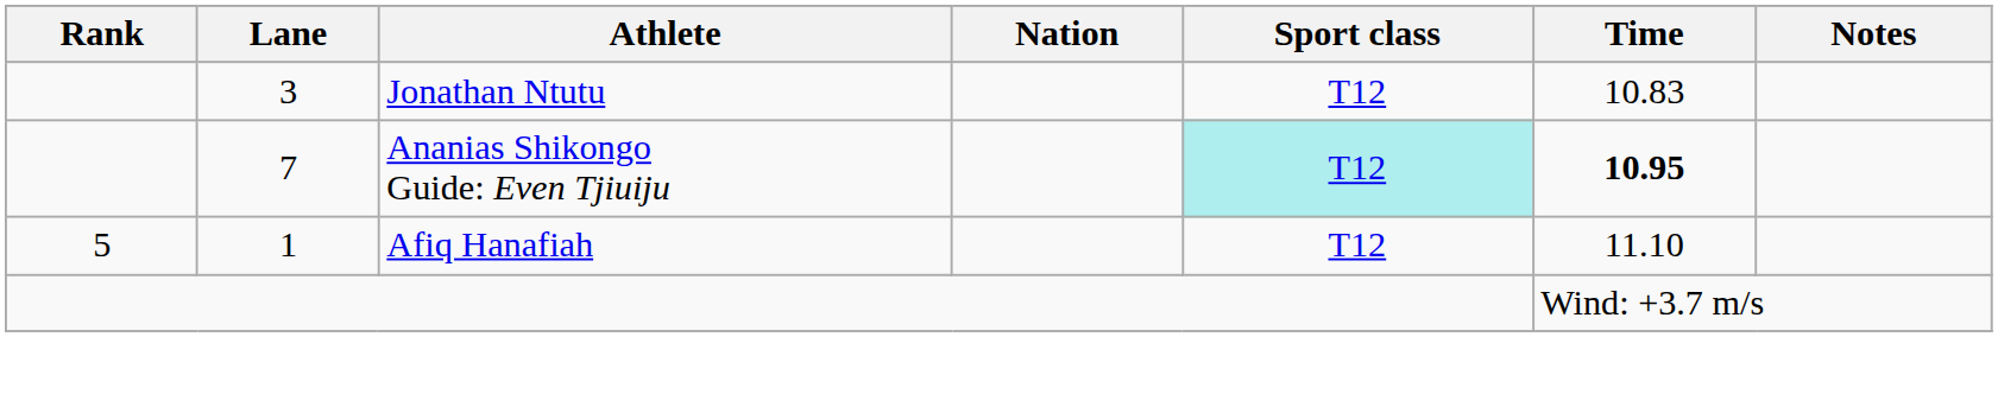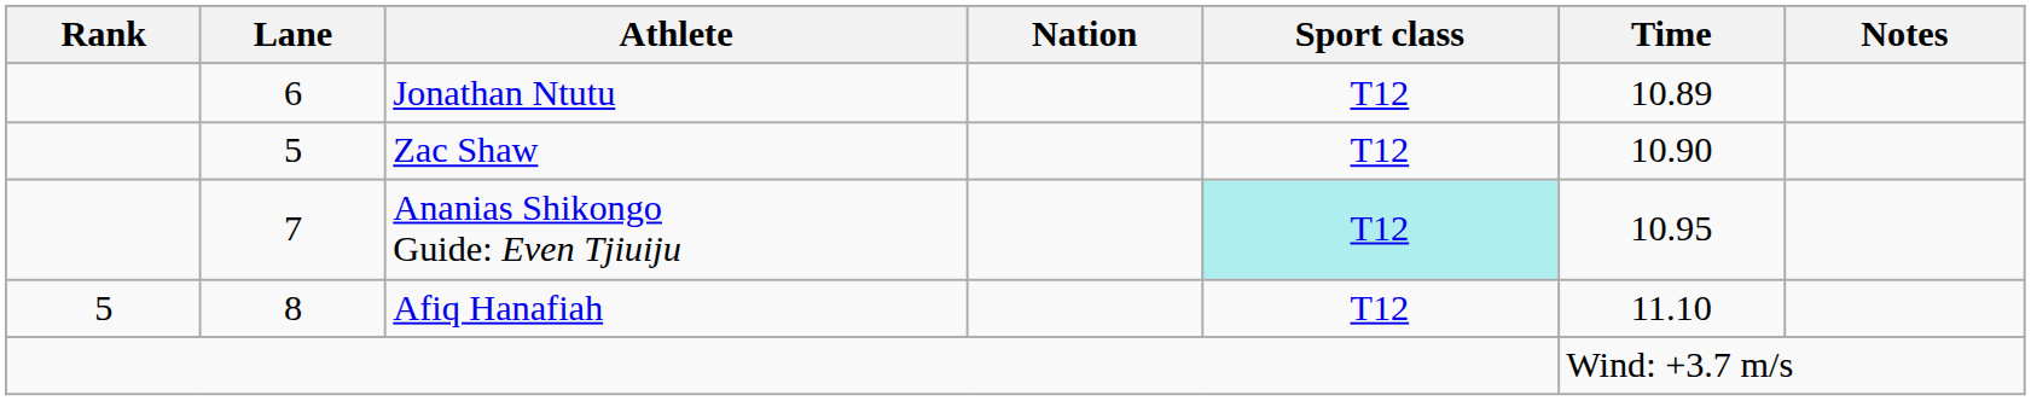 <table class="wikitable sortable" style="text-align:center;width: 70%;">
 <tr>
 <th scope="col">Rank</th>
 <th scope="col">Lane</th>
 <th scope="col">Athlete</th>
 <th scope="col">Nation</th>
 <th scope="col">Sport class</th>
 <th scope="col">Time</th>
 <th scope="col">Notes</th>
 </tr>
 <tr>
 <td></td>
-<td>3</td>
+<td>6</td>
 <td align=left><a href='#'>Jonathan Ntutu</a></td>
 <td align=left></td>
 <td><a href='#'>T12</a></td>
-<td>10.83</td>
+<td>10.89</td>
+<td></td>
+</tr>
+<tr>
+<td></td>
+<td>5</td>
+<td align=left><a href='#'>Zac Shaw</a></td>
+<td align=left></td>
+<td><a href='#'>T12</a></td>
+<td>10.90</td>
 <td></td>
 </tr>
 <tr>
 <td></td>
 <td>7</td>
 <td align=left><a href='#'>Ananias Shikongo</a><br>Guide: <em>Even Tjiuiju</em></td>
 <td align=left></td>
 <td style="background: paleturquoise;"><a href='#'>T12</a></td>
-<td><strong>10.95</strong></td>
+<td>10.95</td>
 <td></td>
 </tr>
 <tr>
 <td>5</td>
-<td>1</td>
+<td>8</td>
 <td align=left><a href='#'>Afiq Hanafiah</a></td>
 <td align=left></td>
 <td><a href='#'>T12</a></td>
 <td>11.10</td>
 <td></td>
 </tr>
 <tr class="sortbottom">
 <td colspan="5"></td>
 <td colspan="2" style="text-align:left;">Wind: +3.7 m/s</td>
 </tr>
 </table>
